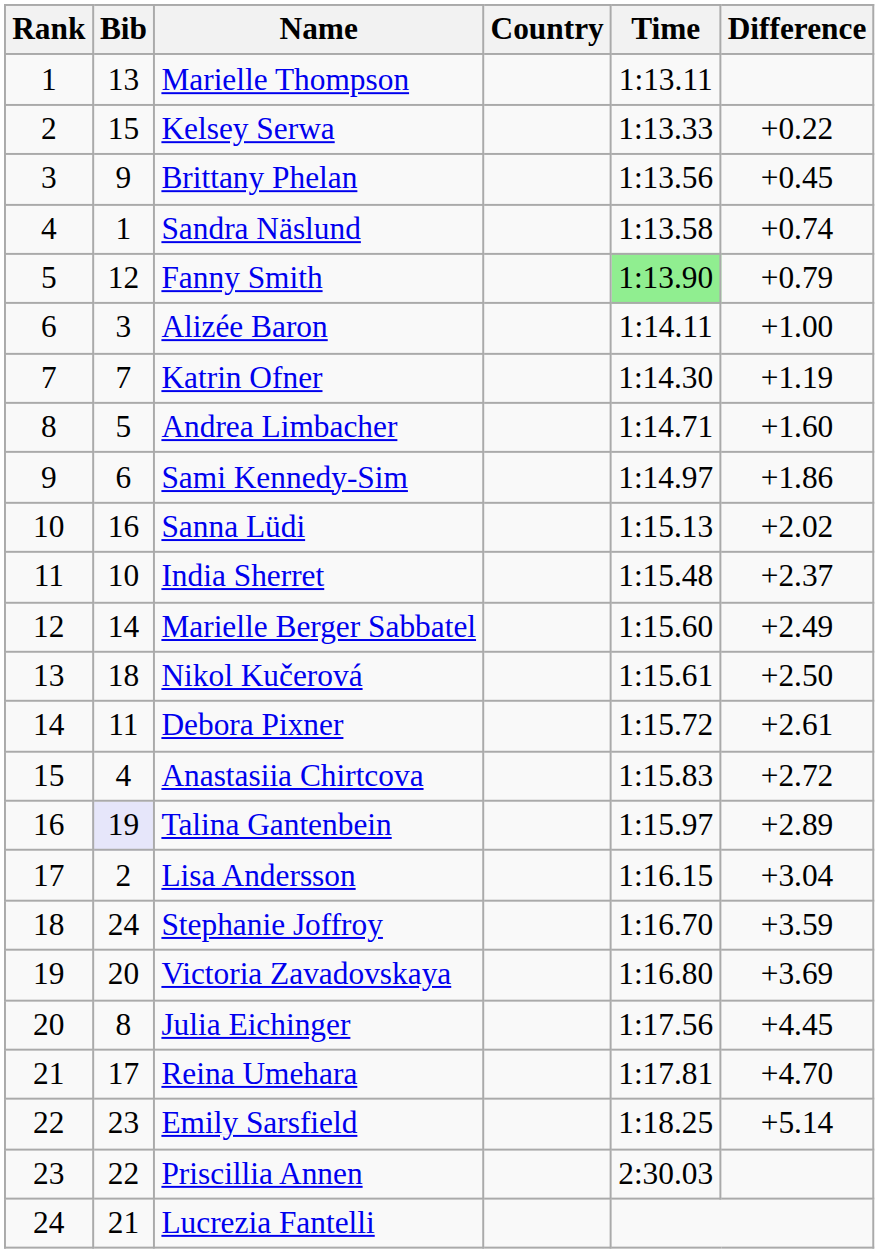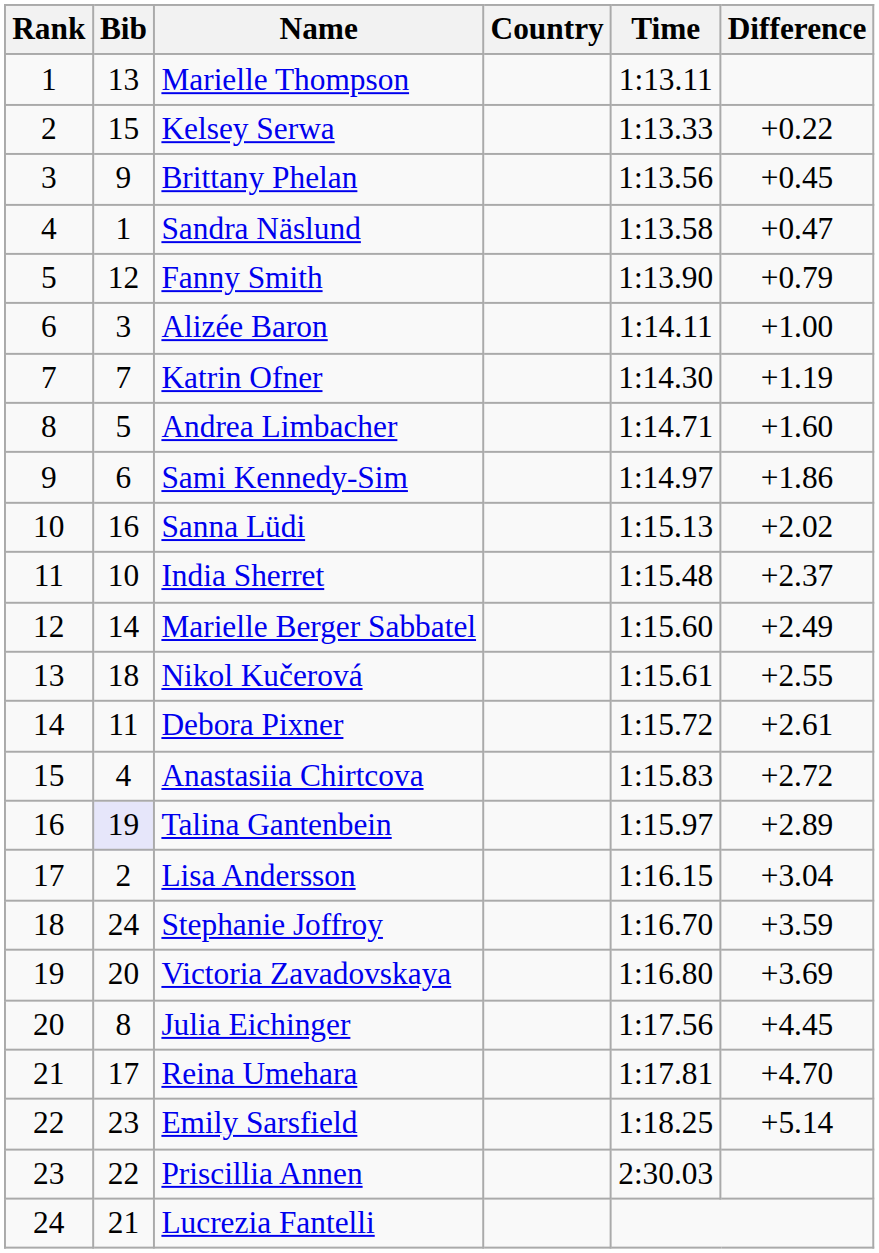 <table class="wikitable sortable" style="text-align:center">
 <tr>
 <th>Rank</th>
 <th>Bib</th>
 <th>Name</th>
 <th>Country</th>
 <th>Time</th>
 <th>Difference</th>
 </tr>
 <tr>
 <td>1</td>
 <td>13</td>
 <td align="left"><a href='#'>Marielle Thompson</a></td>
 <td align="left"></td>
 <td>1:13.11</td>
 <td></td>
 </tr>
 <tr>
 <td>2</td>
 <td>15</td>
 <td align="left"><a href='#'>Kelsey Serwa</a></td>
 <td align="left"></td>
 <td>1:13.33</td>
 <td>+0.22</td>
 </tr>
 <tr>
 <td>3</td>
 <td>9</td>
 <td align="left"><a href='#'>Brittany Phelan</a></td>
 <td align="left"></td>
 <td>1:13.56</td>
 <td>+0.45</td>
 </tr>
 <tr>
 <td>4</td>
 <td>1</td>
 <td align="left"><a href='#'>Sandra Näslund</a></td>
 <td align="left"></td>
 <td>1:13.58</td>
-<td>+0.74</td>
+<td>+0.47</td>
 </tr>
 <tr>
 <td>5</td>
 <td>12</td>
 <td align="left"><a href='#'>Fanny Smith</a></td>
 <td align="left"></td>
-<td style="background: lightgreen;">1:13.90</td>
+<td>1:13.90</td>
 <td>+0.79</td>
 </tr>
 <tr>
 <td>6</td>
 <td>3</td>
 <td align="left"><a href='#'>Alizée Baron</a></td>
 <td align="left"></td>
 <td>1:14.11</td>
 <td>+1.00</td>
 </tr>
 <tr>
 <td>7</td>
 <td>7</td>
 <td align="left"><a href='#'>Katrin Ofner</a></td>
 <td align="left"></td>
 <td>1:14.30</td>
 <td>+1.19</td>
 </tr>
 <tr>
 <td>8</td>
 <td>5</td>
 <td align="left"><a href='#'>Andrea Limbacher</a></td>
 <td align="left"></td>
 <td>1:14.71</td>
 <td>+1.60</td>
 </tr>
 <tr>
 <td>9</td>
 <td>6</td>
 <td align="left"><a href='#'>Sami Kennedy-Sim</a></td>
 <td align="left"></td>
 <td>1:14.97</td>
 <td>+1.86</td>
 </tr>
 <tr>
 <td>10</td>
 <td>16</td>
 <td align="left"><a href='#'>Sanna Lüdi</a></td>
 <td align="left"></td>
 <td>1:15.13</td>
 <td>+2.02</td>
 </tr>
 <tr>
 <td>11</td>
 <td>10</td>
 <td align="left"><a href='#'>India Sherret</a></td>
 <td align="left"></td>
 <td>1:15.48</td>
 <td>+2.37</td>
 </tr>
 <tr>
 <td>12</td>
 <td>14</td>
 <td align="left"><a href='#'>Marielle Berger Sabbatel</a></td>
 <td align="left"></td>
 <td>1:15.60</td>
 <td>+2.49</td>
 </tr>
 <tr>
 <td>13</td>
 <td>18</td>
 <td align="left"><a href='#'>Nikol Kučerová</a></td>
 <td align="left"></td>
 <td>1:15.61</td>
-<td>+2.50</td>
+<td>+2.55</td>
 </tr>
 <tr>
 <td>14</td>
 <td>11</td>
 <td align="left"><a href='#'>Debora Pixner</a></td>
 <td align="left"></td>
 <td>1:15.72</td>
 <td>+2.61</td>
 </tr>
 <tr>
 <td>15</td>
 <td>4</td>
 <td align="left"><a href='#'>Anastasiia Chirtcova</a></td>
 <td align="left"></td>
 <td>1:15.83</td>
 <td>+2.72</td>
 </tr>
 <tr>
 <td>16</td>
 <td style="background: lavender;">19</td>
 <td align="left"><a href='#'>Talina Gantenbein</a></td>
 <td align="left"></td>
 <td>1:15.97</td>
 <td>+2.89</td>
 </tr>
 <tr>
 <td>17</td>
 <td>2</td>
 <td align="left"><a href='#'>Lisa Andersson</a></td>
 <td align="left"></td>
 <td>1:16.15</td>
 <td>+3.04</td>
 </tr>
 <tr>
 <td>18</td>
 <td>24</td>
 <td align="left"><a href='#'>Stephanie Joffroy</a></td>
 <td align="left"></td>
 <td>1:16.70</td>
 <td>+3.59</td>
 </tr>
 <tr>
 <td>19</td>
 <td>20</td>
 <td align="left"><a href='#'>Victoria Zavadovskaya</a></td>
 <td align="left"></td>
 <td>1:16.80</td>
 <td>+3.69</td>
 </tr>
 <tr>
 <td>20</td>
 <td>8</td>
 <td align="left"><a href='#'>Julia Eichinger</a></td>
 <td align="left"></td>
 <td>1:17.56</td>
 <td>+4.45</td>
 </tr>
 <tr>
 <td>21</td>
 <td>17</td>
 <td align="left"><a href='#'>Reina Umehara</a></td>
 <td align="left"></td>
 <td>1:17.81</td>
 <td>+4.70</td>
 </tr>
 <tr>
 <td>22</td>
 <td>23</td>
 <td align="left"><a href='#'>Emily Sarsfield</a></td>
 <td align="left"></td>
 <td>1:18.25</td>
 <td>+5.14</td>
 </tr>
 <tr>
 <td>23</td>
 <td>22</td>
 <td align="left"><a href='#'>Priscillia Annen</a></td>
 <td align="left"></td>
 <td>2:30.03</td>
 <td></td>
 </tr>
 <tr>
 <td>24</td>
 <td>21</td>
 <td align="left"><a href='#'>Lucrezia Fantelli</a></td>
 <td align="left"></td>
 <td colspan=2></td>
 </tr>
 </table>
